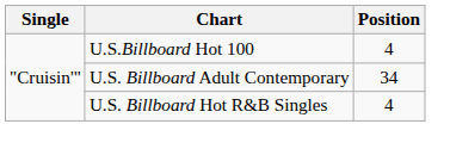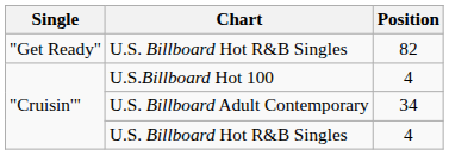 <table class="wikitable">
 <tr>
 <th>Single</th>
 <th>Chart</th>
 <th>Position</th>
+</tr>
+<tr>
+<td>"Get Ready"</td>
+<td>U.S. <em> Billboard</em> Hot R&B Singles</td>
+<td align="center">82</td>
 </tr>
 <tr>
 <td rowspan=3>"Cruisin'"</td>
 <td>U.S.<em>Billboard</em> Hot 100</td>
 <td align="center">4</td>
 </tr>
 <tr>
 <td>U.S. <em>Billboard</em> Adult Contemporary</td>
 <td align="center">34</td>
 </tr>
 <tr>
 <td>U.S. <em> Billboard</em> Hot R&B Singles</td>
 <td align="center">4</td>
 </tr>
 </table>
